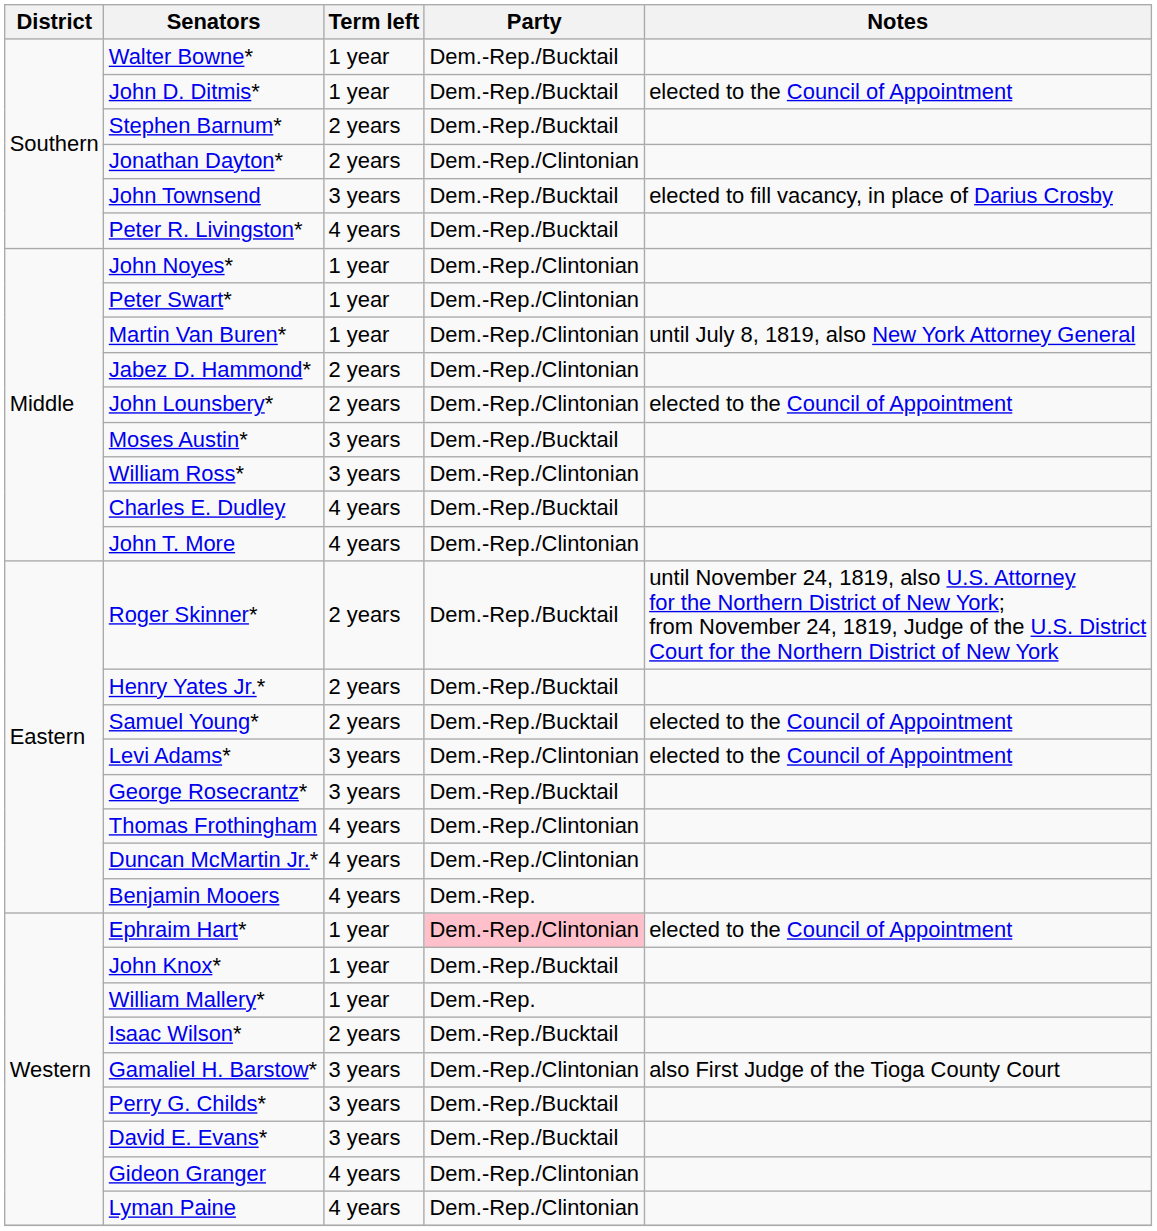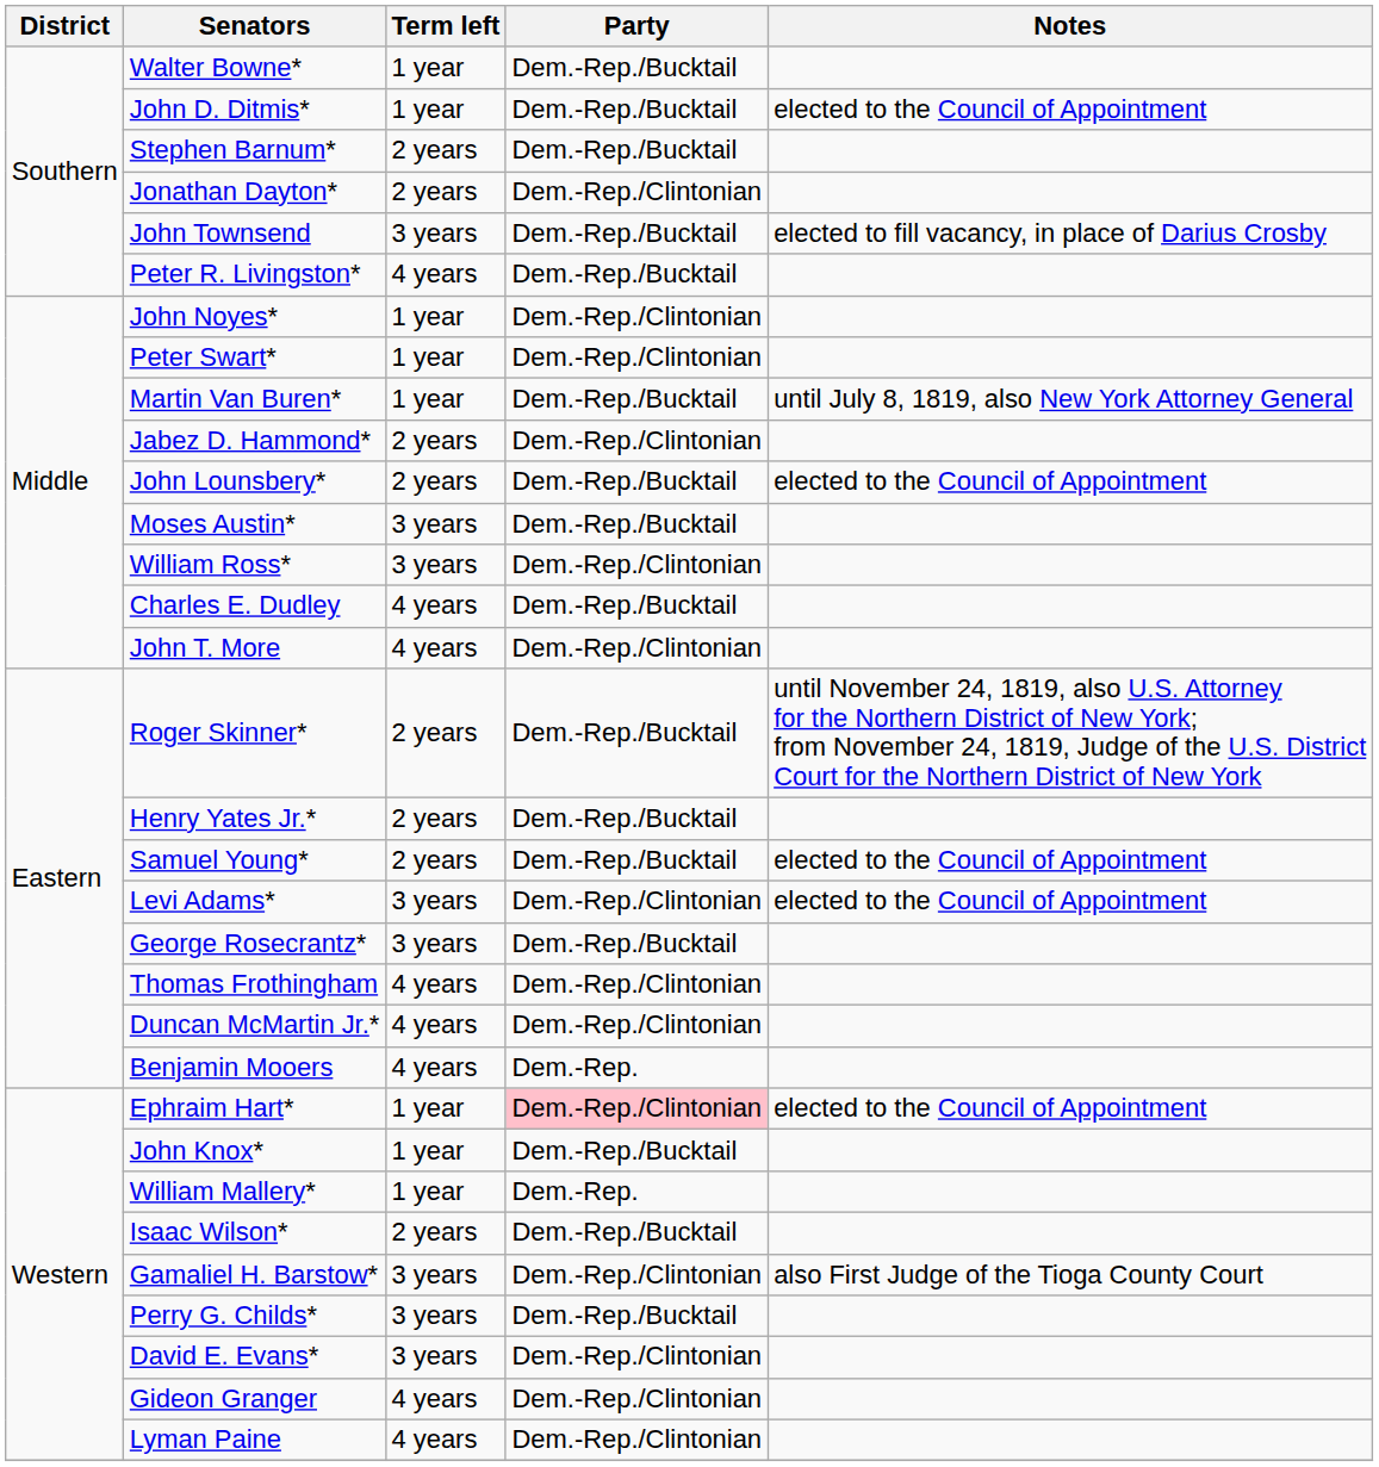 <table class=wikitable>
 <tr>
 <th>District</th>
 <th>Senators</th>
 <th>Term left</th>
 <th>Party</th>
 <th>Notes</th>
 </tr>
 <tr>
 <td rowspan="6">Southern</td>
 <td><a href='#'>Walter Bowne</a>*</td>
 <td>1 year</td>
 <td>Dem.-Rep./Bucktail</td>
 <td></td>
 </tr>
 <tr>
 <td><a href='#'>John D. Ditmis</a>*</td>
 <td>1 year</td>
 <td>Dem.-Rep./Bucktail</td>
 <td>elected to the <a href='#'>Council of Appointment</a></td>
 </tr>
 <tr>
 <td><a href='#'>Stephen Barnum</a>*</td>
 <td>2 years</td>
 <td>Dem.-Rep./Bucktail</td>
 <td></td>
 </tr>
 <tr>
 <td><a href='#'>Jonathan Dayton</a>*</td>
 <td>2 years</td>
 <td>Dem.-Rep./Clintonian</td>
 <td></td>
 </tr>
 <tr>
 <td><a href='#'>John Townsend</a></td>
 <td>3 years</td>
 <td>Dem.-Rep./Bucktail</td>
 <td>elected to fill vacancy, in place of <a href='#'>Darius Crosby</a></td>
 </tr>
 <tr>
 <td><a href='#'>Peter R. Livingston</a>*</td>
 <td>4 years</td>
 <td>Dem.-Rep./Bucktail</td>
 <td></td>
 </tr>
 <tr>
 <td rowspan="9">Middle</td>
 <td><a href='#'>John Noyes</a>*</td>
 <td>1 year</td>
 <td>Dem.-Rep./Clintonian</td>
 <td></td>
 </tr>
 <tr>
 <td><a href='#'>Peter Swart</a>*</td>
 <td>1 year</td>
 <td>Dem.-Rep./Clintonian</td>
 <td></td>
 </tr>
 <tr>
 <td><a href='#'>Martin Van Buren</a>*</td>
 <td>1 year</td>
-<td>Dem.-Rep./Clintonian</td>
+<td>Dem.-Rep./Bucktail</td>
 <td>until July 8, 1819, also <a href='#'>New York Attorney General</a></td>
 </tr>
 <tr>
 <td><a href='#'>Jabez D. Hammond</a>*</td>
 <td>2 years</td>
 <td>Dem.-Rep./Clintonian</td>
 <td></td>
 </tr>
 <tr>
 <td><a href='#'>John Lounsbery</a>*</td>
 <td>2 years</td>
-<td>Dem.-Rep./Clintonian</td>
+<td>Dem.-Rep./Bucktail</td>
 <td>elected to the <a href='#'>Council of Appointment</a></td>
 </tr>
 <tr>
 <td><a href='#'>Moses Austin</a>*</td>
 <td>3 years</td>
 <td>Dem.-Rep./Bucktail</td>
 <td></td>
 </tr>
 <tr>
 <td><a href='#'>William Ross</a>*</td>
 <td>3 years</td>
 <td>Dem.-Rep./Clintonian</td>
 <td></td>
 </tr>
 <tr>
 <td><a href='#'>Charles E. Dudley</a></td>
 <td>4 years</td>
 <td>Dem.-Rep./Bucktail</td>
 <td></td>
 </tr>
 <tr>
 <td><a href='#'>John T. More</a></td>
 <td>4 years</td>
 <td>Dem.-Rep./Clintonian</td>
 <td></td>
 </tr>
 <tr>
 <td rowspan="8">Eastern</td>
 <td><a href='#'>Roger Skinner</a>*</td>
 <td>2 years</td>
 <td>Dem.-Rep./Bucktail</td>
 <td>until November 24, 1819, also <a href='#'>U.S. Attorney <br>for the Northern District of New York</a>; <br>from November 24, 1819, Judge of the <a href='#'>U.S. District <br>Court for the Northern District of New York</a></td>
 </tr>
 <tr>
 <td><a href='#'>Henry Yates Jr.</a>*</td>
 <td>2 years</td>
 <td>Dem.-Rep./Bucktail</td>
 <td></td>
 </tr>
 <tr>
 <td><a href='#'>Samuel Young</a>*</td>
 <td>2 years</td>
 <td>Dem.-Rep./Bucktail</td>
 <td>elected to the <a href='#'>Council of Appointment</a></td>
 </tr>
 <tr>
 <td><a href='#'>Levi Adams</a>*</td>
 <td>3 years</td>
 <td>Dem.-Rep./Clintonian</td>
 <td>elected to the <a href='#'>Council of Appointment</a></td>
 </tr>
 <tr>
 <td><a href='#'>George Rosecrantz</a>*</td>
 <td>3 years</td>
 <td>Dem.-Rep./Bucktail</td>
 <td></td>
 </tr>
 <tr>
 <td><a href='#'>Thomas Frothingham</a></td>
 <td>4 years</td>
 <td>Dem.-Rep./Clintonian</td>
 <td></td>
 </tr>
 <tr>
 <td><a href='#'>Duncan McMartin Jr.</a>*</td>
 <td>4 years</td>
 <td>Dem.-Rep./Clintonian</td>
 <td></td>
 </tr>
 <tr>
 <td><a href='#'>Benjamin Mooers</a></td>
 <td>4 years</td>
 <td>Dem.-Rep.</td>
 <td></td>
 </tr>
 <tr>
 <td rowspan="9">Western</td>
 <td><a href='#'>Ephraim Hart</a>*</td>
 <td>1 year</td>
 <td style="background: pink;">Dem.-Rep./Clintonian</td>
 <td>elected to the <a href='#'>Council of Appointment</a></td>
 </tr>
 <tr>
 <td><a href='#'>John Knox</a>*</td>
 <td>1 year</td>
 <td>Dem.-Rep./Bucktail</td>
 <td></td>
 </tr>
 <tr>
 <td><a href='#'>William Mallery</a>*</td>
 <td>1 year</td>
 <td>Dem.-Rep.</td>
 <td></td>
 </tr>
 <tr>
 <td><a href='#'>Isaac Wilson</a>*</td>
 <td>2 years</td>
 <td>Dem.-Rep./Bucktail</td>
 <td></td>
 </tr>
 <tr>
 <td><a href='#'>Gamaliel H. Barstow</a>*</td>
 <td>3 years</td>
 <td>Dem.-Rep./Clintonian</td>
 <td>also First Judge of the Tioga County Court</td>
 </tr>
 <tr>
 <td><a href='#'>Perry G. Childs</a>*</td>
 <td>3 years</td>
 <td>Dem.-Rep./Bucktail</td>
 <td></td>
 </tr>
 <tr>
 <td><a href='#'>David E. Evans</a>*</td>
 <td>3 years</td>
-<td>Dem.-Rep./Bucktail</td>
+<td>Dem.-Rep./Clintonian</td>
 <td></td>
 </tr>
 <tr>
 <td><a href='#'>Gideon Granger</a></td>
 <td>4 years</td>
 <td>Dem.-Rep./Clintonian</td>
 <td></td>
 </tr>
 <tr>
 <td><a href='#'>Lyman Paine</a></td>
 <td>4 years</td>
 <td>Dem.-Rep./Clintonian</td>
 <td></td>
 </tr>
 <tr>
 </tr>
 </table>
